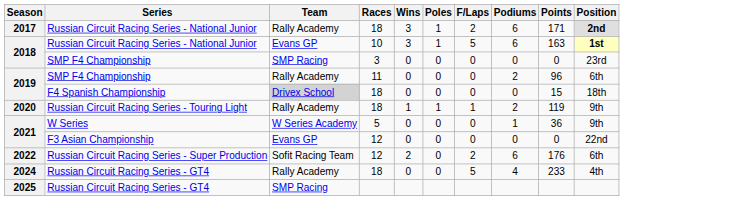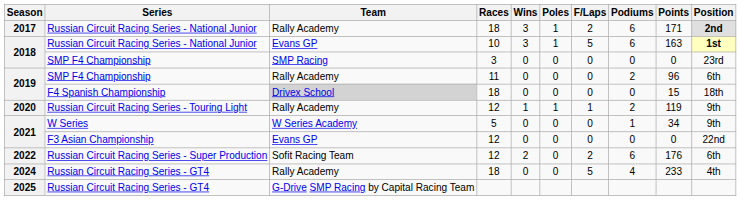 <table class="wikitable" style="font-size: 90%; text-align:center">
 <tr>
 <th>Season</th>
 <th>Series</th>
 <th>Team</th>
 <th>Races</th>
 <th>Wins</th>
 <th>Poles</th>
 <th>F/Laps</th>
 <th>Podiums</th>
 <th>Points</th>
 <th>Position</th>
 </tr>
 <tr>
 <th>2017</th>
 <td align=left><a href='#'>Russian Circuit Racing Series - National Junior</a></td>
 <td align=left>Rally Academy</td>
 <td>18</td>
 <td>3</td>
 <td>1</td>
 <td>2</td>
 <td>6</td>
 <td>171</td>
 <td style="background:#DFDFDF;"><strong>2nd</strong></td>
 </tr>
 <tr>
 <th rowspan=2>2018</th>
 <td align=left><a href='#'>Russian Circuit Racing Series - National Junior</a></td>
 <td align=left><a href='#'>Evans GP</a></td>
 <td>10</td>
 <td>3</td>
 <td>1</td>
 <td>5</td>
 <td>6</td>
 <td>163</td>
 <td style="background:#FFFFBF;"><strong>1st</strong></td>
 </tr>
 <tr>
 <td align=left><a href='#'>SMP F4 Championship</a></td>
 <td align=left><a href='#'>SMP Racing</a></td>
 <td>3</td>
 <td>0</td>
 <td>0</td>
 <td>0</td>
 <td>0</td>
 <td>0</td>
 <td>23rd</td>
 </tr>
 <tr>
 <th rowspan=2>2019</th>
 <td align=left><a href='#'>SMP F4 Championship</a></td>
 <td align=left>Rally Academy</td>
 <td>11</td>
 <td>0</td>
 <td>0</td>
 <td>0</td>
 <td>2</td>
 <td>96</td>
 <td>6th</td>
 </tr>
 <tr>
 <td align=left><a href='#'>F4 Spanish Championship</a></td>
 <td align=left style="background: lightgrey;"><a href='#'>Drivex School</a></td>
 <td>18</td>
 <td>0</td>
 <td>0</td>
 <td>0</td>
 <td>0</td>
 <td>15</td>
 <td>18th</td>
 </tr>
 <tr>
 <th>2020</th>
 <td align=left><a href='#'>Russian Circuit Racing Series - Touring Light</a></td>
 <td align=left>Rally Academy</td>
-<td>18</td>
+<td>12</td>
 <td>1</td>
 <td>1</td>
 <td>1</td>
 <td>2</td>
 <td>119</td>
 <td>9th</td>
 </tr>
 <tr>
 <th rowspan=2>2021</th>
 <td align=left><a href='#'>W Series</a></td>
 <td align=left><a href='#'>W Series Academy</a></td>
 <td>5</td>
 <td>0</td>
 <td>0</td>
 <td>0</td>
 <td>1</td>
-<td>36</td>
+<td>34</td>
 <td>9th</td>
 </tr>
 <tr>
 <td align=left><a href='#'>F3 Asian Championship</a></td>
 <td align=left><a href='#'>Evans GP</a></td>
 <td>12</td>
 <td>0</td>
 <td>0</td>
 <td>0</td>
 <td>0</td>
 <td>0</td>
 <td>22nd</td>
 </tr>
 <tr>
 <th>2022</th>
 <td align=left nowrap><a href='#'>Russian Circuit Racing Series - Super Production</a></td>
 <td align=left nowrap>Sofit Racing Team</td>
 <td>12</td>
 <td>2</td>
 <td>0</td>
 <td>2</td>
 <td>6</td>
 <td>176</td>
 <td>6th</td>
 </tr>
 <tr>
 <th>2024</th>
 <td align=left><a href='#'>Russian Circuit Racing Series - GT4</a></td>
 <td align=left>Rally Academy</td>
 <td>18</td>
 <td>0</td>
 <td>0</td>
 <td>5</td>
 <td>4</td>
 <td>233</td>
 <td>4th</td>
 </tr>
 <tr>
 <th>2025</th>
 <td align="left"><a href='#'>Russian Circuit Racing Series - GT4</a></td>
-<td align=left><a href='#'>SMP Racing</a></td>
+<td align="left"><a href='#'>G-Drive</a> <a href='#'>SMP Racing</a> by Capital Racing Team</td>
 <td></td>
 <td></td>
 <td></td>
 <td></td>
 <td></td>
 <td></td>
 <td></td>
 </tr>
 </table>
